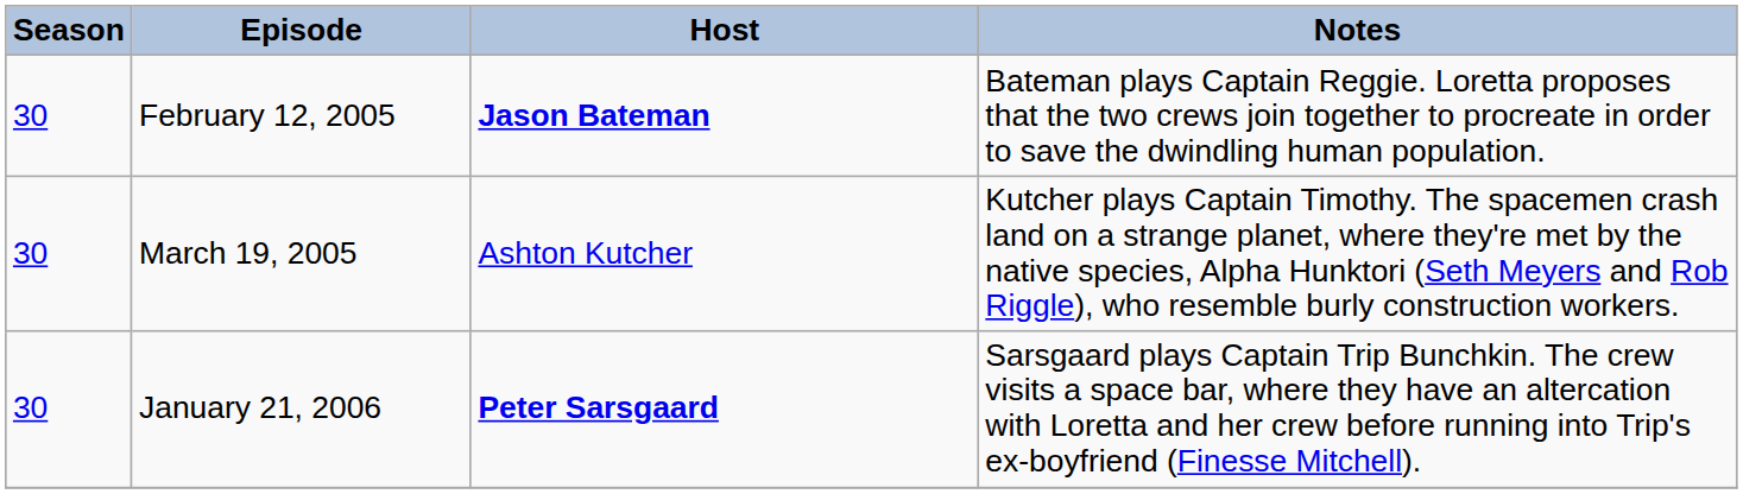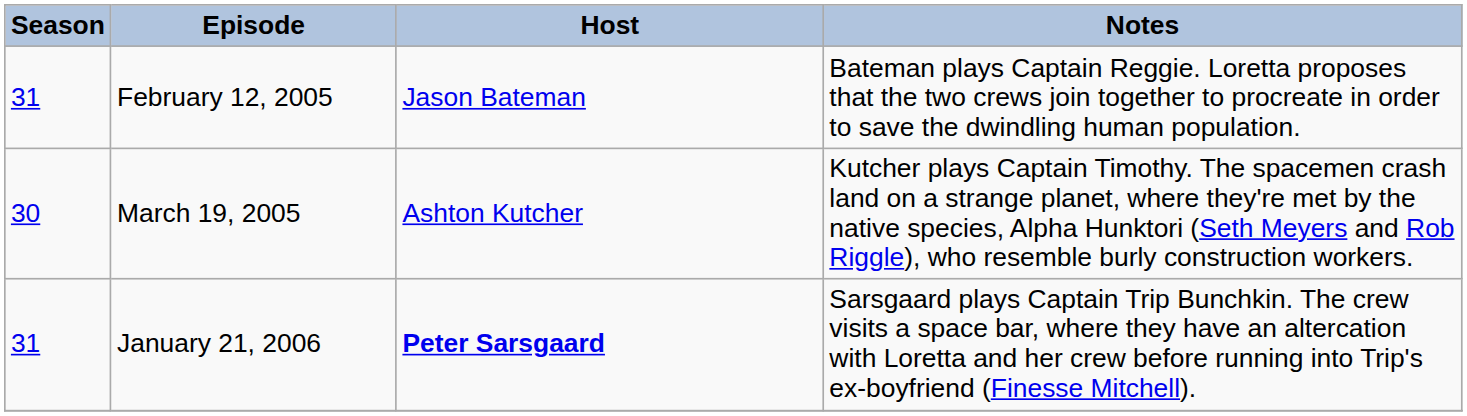 <table class="wikitable" style="width:100%;">
 <tr>
 <th style="background:#B0C4DE;" width="5%">Season</th>
 <th style="background:#B0C4DE;" width="20%">Episode</th>
 <th style="background:#B0C4DE;" width="30%">Host</th>
 <th style="background:#B0C4DE;" width="45%">Notes</th>
 </tr>
 <tr>
-<td><a href='#'>30</a></td>
+<td><a href='#'>31</a></td>
 <td>February 12, 2005</td>
-<td><strong><a href='#'>Jason Bateman</a></strong></td>
+<td><a href='#'>Jason Bateman</a></td>
 <td>Bateman plays Captain Reggie. Loretta proposes that the two crews join together to procreate in order to save the dwindling human population.</td>
 </tr>
 <tr>
 <td><a href='#'>30</a></td>
 <td>March 19, 2005</td>
 <td><a href='#'>Ashton Kutcher</a></td>
 <td>Kutcher plays Captain Timothy. The spacemen crash land on a strange planet, where they're met by the native species, Alpha Hunktori (<a href='#'>Seth Meyers</a> and <a href='#'>Rob Riggle</a>), who resemble burly construction workers.</td>
 </tr>
 <tr>
-<td><a href='#'>30</a></td>
+<td><a href='#'>31</a></td>
 <td>January 21, 2006</td>
 <td><strong><a href='#'>Peter Sarsgaard</a></strong></td>
 <td>Sarsgaard plays Captain Trip Bunchkin. The crew visits a space bar, where they have an altercation with Loretta and her crew before running into Trip's ex-boyfriend (<a href='#'>Finesse Mitchell</a>).</td>
 </tr>
 <tr>
 </tr>
 </table>
